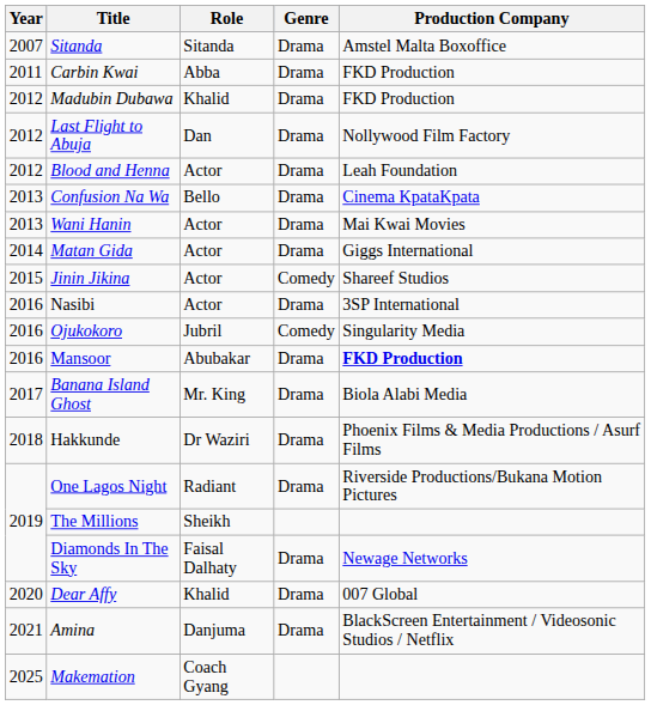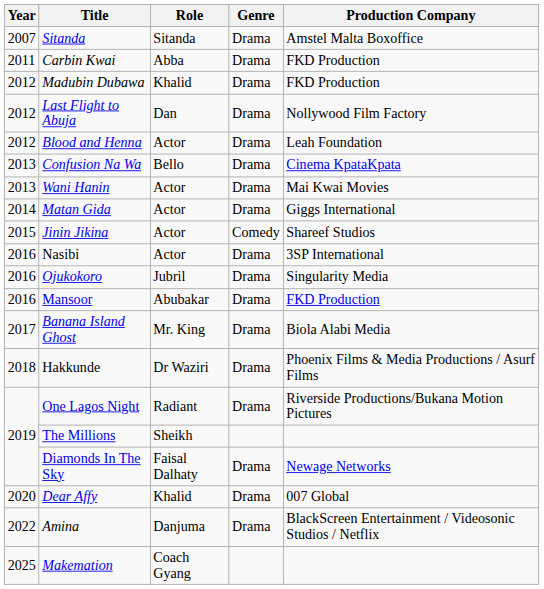 <table class="wikitable sortable">
 <tr style="background:#b0c4de; text-align:center;">
 <th>Year</th>
 <th>Title</th>
 <th>Role</th>
 <th>Genre</th>
 <th>Production Company</th>
 </tr>
 <tr>
 <td>2007</td>
 <td><em><a href='#'>Sitanda</a></em></td>
 <td>Sitanda</td>
 <td>Drama</td>
 <td>Amstel Malta Boxoffice</td>
 </tr>
 <tr>
 <td>2011</td>
 <td><em>Carbin Kwai</em></td>
 <td>Abba</td>
 <td>Drama</td>
 <td>FKD Production</td>
 </tr>
 <tr>
 <td>2012</td>
 <td><em>Madubin Dubawa</em></td>
 <td>Khalid</td>
 <td>Drama</td>
 <td>FKD Production</td>
 </tr>
 <tr>
 <td>2012</td>
 <td><em><a href='#'>Last Flight to Abuja</a></em></td>
 <td>Dan</td>
 <td>Drama</td>
 <td>Nollywood Film Factory</td>
 </tr>
 <tr>
 <td>2012</td>
 <td><em><a href='#'>Blood and Henna</a></em></td>
 <td>Actor</td>
 <td>Drama</td>
 <td>Leah Foundation</td>
 </tr>
 <tr>
 <td>2013</td>
 <td><em><a href='#'>Confusion Na Wa</a></em></td>
 <td>Bello</td>
 <td>Drama</td>
 <td><a href='#'>Cinema KpataKpata</a></td>
 </tr>
 <tr>
 <td>2013</td>
 <td><em><a href='#'>Wani Hanin</a></em></td>
 <td>Actor</td>
 <td>Drama</td>
 <td>Mai Kwai Movies</td>
 </tr>
 <tr>
 <td>2014</td>
 <td><em><a href='#'>Matan Gida</a></em></td>
 <td>Actor</td>
 <td>Drama</td>
 <td>Giggs International</td>
 </tr>
 <tr>
 <td>2015</td>
 <td><em><a href='#'>Jinin Jikina</a></em></td>
 <td>Actor</td>
 <td>Comedy</td>
 <td>Shareef Studios</td>
 </tr>
 <tr>
 <td>2016</td>
 <td>Nasibi</td>
 <td>Actor</td>
 <td>Drama</td>
 <td>3SP International</td>
 </tr>
 <tr>
 <td>2016</td>
 <td><em><a href='#'>Ojukokoro</a></em></td>
 <td>Jubril</td>
-<td>Comedy</td>
+<td>Drama</td>
 <td>Singularity Media</td>
 </tr>
 <tr>
 <td>2016</td>
 <td><a href='#'>Mansoor</a></td>
 <td>Abubakar</td>
 <td>Drama</td>
-<td><strong><a href='#'>FKD Production</a></strong></td>
+<td><a href='#'>FKD Production</a></td>
 </tr>
 <tr>
 <td>2017</td>
 <td><em><a href='#'>Banana Island Ghost</a></em></td>
 <td>Mr. King</td>
 <td>Drama</td>
 <td>Biola Alabi Media</td>
 </tr>
 <tr>
 <td>2018</td>
 <td>Hakkunde</td>
 <td>Dr Waziri</td>
 <td>Drama</td>
 <td>Phoenix Films & Media Productions / Asurf Films</td>
 </tr>
 <tr>
 <td rowspan="3">2019</td>
 <td><a href='#'>One Lagos Night</a></td>
 <td>Radiant</td>
 <td>Drama</td>
 <td>Riverside Productions/Bukana Motion Pictures</td>
 </tr>
 <tr>
 <td><a href='#'>The Millions</a></td>
 <td>Sheikh</td>
 <td></td>
 <td></td>
 </tr>
 <tr>
 <td><a href='#'>Diamonds In The Sky</a></td>
 <td>Faisal Dalhaty</td>
 <td>Drama</td>
 <td><a href='#'>Newage Networks</a></td>
 </tr>
 <tr>
 <td>2020</td>
 <td><em><a href='#'>Dear Affy</a></em></td>
 <td>Khalid</td>
 <td>Drama</td>
 <td>007 Global</td>
 </tr>
 <tr>
-<td>2021</td>
+<td>2022</td>
 <td><em>Amina</em></td>
 <td>Danjuma</td>
 <td>Drama</td>
 <td>BlackScreen Entertainment / Videosonic Studios / Netflix</td>
 </tr>
 <tr>
 <td>2025</td>
 <td><em><a href='#'>Makemation</a></em></td>
 <td>Coach Gyang</td>
 <td></td>
 <td></td>
 </tr>
 </table>
